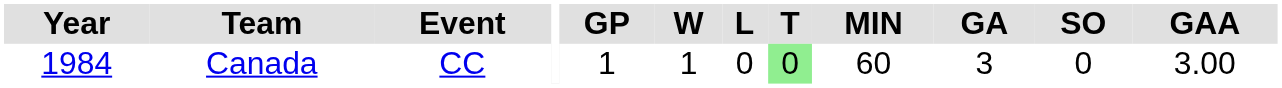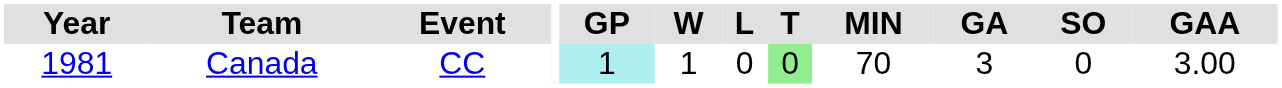 <table border="0" cellpadding="1" cellspacing="0" ID="Table3" style="text-align:center; width:40em">
 <tr ALIGN="center" bgcolor="#e0e0e0">
 <th>Year</th>
 <th>Team</th>
 <th>Event</th>
 <th rowspan="99" bgcolor="#ffffff"></th>
 <th>GP</th>
 <th>W</th>
 <th>L</th>
 <th>T</th>
 <th>MIN</th>
 <th>GA</th>
 <th>SO</th>
 <th>GAA</th>
 </tr>
 <tr>
-<td><a href='#'>1984</a></td>
+<td><a href='#'>1981</a></td>
 <td><a href='#'>Canada</a></td>
 <td><a href='#'>CC</a></td>
-<td>1</td>
+<td style="background: paleturquoise;">1</td>
 <td>1</td>
 <td>0</td>
 <td style="background: lightgreen;">0</td>
-<td>60</td>
+<td>70</td>
 <td>3</td>
 <td>0</td>
 <td>3.00</td>
 </tr>
 </table>
